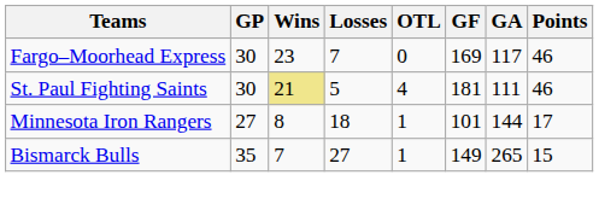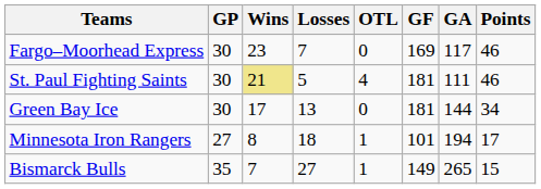 <table class="wikitable">
 <tr>
 <th>Teams</th>
 <th>GP</th>
 <th>Wins</th>
 <th>Losses</th>
 <th>OTL</th>
 <th>GF</th>
 <th>GA</th>
 <th>Points</th>
 </tr>
 <tr>
 <td><a href='#'>Fargo–Moorhead Express</a></td>
 <td>30</td>
 <td>23</td>
 <td>7</td>
 <td>0</td>
 <td>169</td>
 <td>117</td>
 <td>46</td>
 </tr>
 <tr>
 <td><a href='#'>St. Paul Fighting Saints</a></td>
 <td>30</td>
 <td style="background: khaki;">21</td>
 <td>5</td>
 <td>4</td>
 <td>181</td>
 <td>111</td>
 <td>46</td>
 </tr>
 <tr>
+<td><a href='#'>Green Bay Ice</a></td>
+<td>30</td>
+<td>17</td>
+<td>13</td>
+<td>0</td>
+<td>181</td>
+<td>144</td>
+<td>34</td>
+</tr>
+<tr>
 <td><a href='#'>Minnesota Iron Rangers</a></td>
 <td>27</td>
 <td>8</td>
 <td>18</td>
 <td>1</td>
 <td>101</td>
-<td>144</td>
+<td>194</td>
 <td>17</td>
 </tr>
 <tr>
 <td><a href='#'>Bismarck Bulls</a></td>
 <td>35</td>
 <td>7</td>
 <td>27</td>
 <td>1</td>
 <td>149</td>
 <td>265</td>
 <td>15</td>
 </tr>
 </table>
